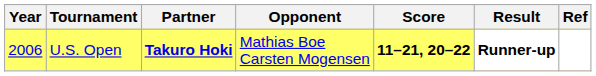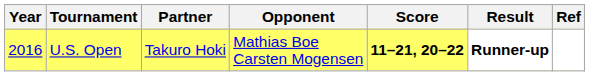 <table class="sortable wikitable" style="font-size: 90%;">
 <tr>
 <th>Year</th>
 <th>Tournament</th>
 <th>Partner</th>
 <th>Opponent</th>
 <th>Score</th>
 <th>Result</th>
 <th>Ref</th>
 </tr>
 <tr style="background:#FFFF67">
-<td align="center"><a href='#'>2006</a></td>
+<td align="center"><a href='#'>2016</a></td>
 <td align="left"><a href='#'>U.S. Open</a></td>
-<td align="left"><strong> <a href='#'>Takuro Hoki</a></strong></td>
+<td align="left"> <a href='#'>Takuro Hoki</a></td>
 <td align="left"> <a href='#'>Mathias Boe</a><br> <a href='#'>Carsten Mogensen</a></td>
 <td align="left"><strong>11–21, 20–22</strong></td>
 <td style="text-align:left; background:white"> <strong>Runner-up</strong></td>
 <td style="text-align:center; background:white"></td>
 </tr>
 </table>
